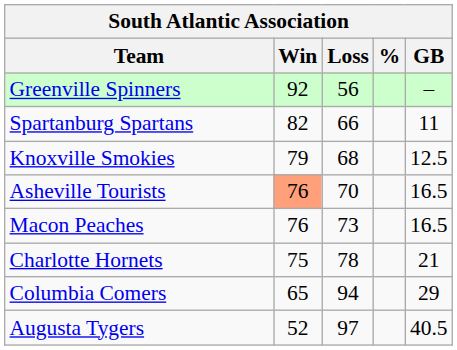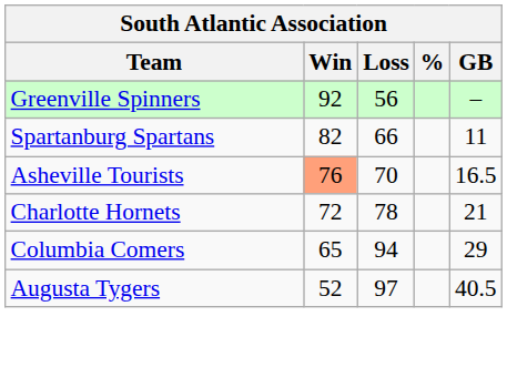 <table class="wikitable">
 <tr>
 <th colspan="5">South Atlantic Association</th>
 </tr>
 <tr>
 <th width="60%">Team</th>
 <th>Win</th>
 <th>Loss</th>
 <th>%</th>
 <th>GB</th>
 </tr>
 <tr align=center bgcolor=ccffcc>
 <td align=left><a href='#'>Greenville Spinners</a></td>
 <td>92</td>
 <td>56</td>
 <td></td>
 <td>–</td>
 </tr>
 <tr align=center>
 <td align=left><a href='#'>Spartanburg Spartans</a></td>
 <td>82</td>
 <td>66</td>
 <td></td>
 <td>11</td>
 </tr>
 <tr align=center>
-<td align=left><a href='#'>Knoxville Smokies</a></td>
-<td>79</td>
-<td>68</td>
-<td></td>
-<td>12.5</td>
-</tr>
-<tr align=center>
 <td align=left><a href='#'>Asheville Tourists</a></td>
 <td style="background: lightsalmon;">76</td>
 <td>70</td>
 <td></td>
 <td>16.5</td>
 </tr>
 <tr align=center>
-<td align=left><a href='#'>Macon Peaches</a></td>
-<td>76</td>
-<td>73</td>
-<td></td>
-<td>16.5</td>
-</tr>
-<tr align=center>
 <td align=left><a href='#'>Charlotte Hornets</a></td>
-<td>75</td>
+<td>72</td>
 <td>78</td>
 <td></td>
 <td>21</td>
 </tr>
 <tr align=center>
 <td align=left><a href='#'>Columbia Comers</a></td>
 <td>65</td>
 <td>94</td>
 <td></td>
 <td>29</td>
 </tr>
 <tr align=center>
 <td align=left><a href='#'>Augusta Tygers</a></td>
 <td>52</td>
 <td>97</td>
 <td></td>
 <td>40.5</td>
 </tr>
 </table>
